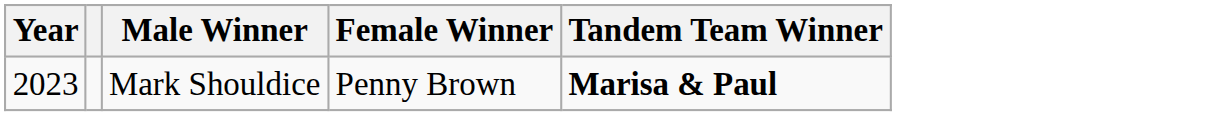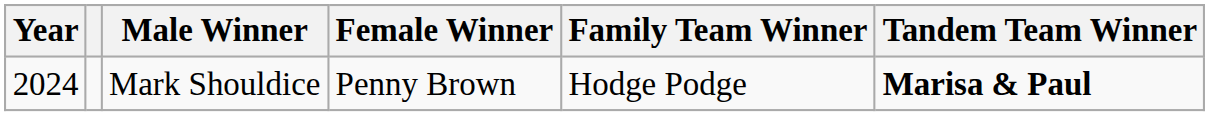 <table class="wikitable">
 <tr>
 <th>Year</th>
 <th></th>
 <th>Male Winner</th>
 <th>Female Winner</th>
+<th>Family Team Winner</th>
 <th>Tandem Team Winner</th>
 </tr>
 <tr>
-<td>2023</td>
+<td>2024</td>
 <td></td>
 <td>Mark Shouldice</td>
 <td>Penny Brown</td>
+<td>Hodge Podge</td>
 <td><strong>Marisa & Paul</strong></td>
 </tr>
 </table>
